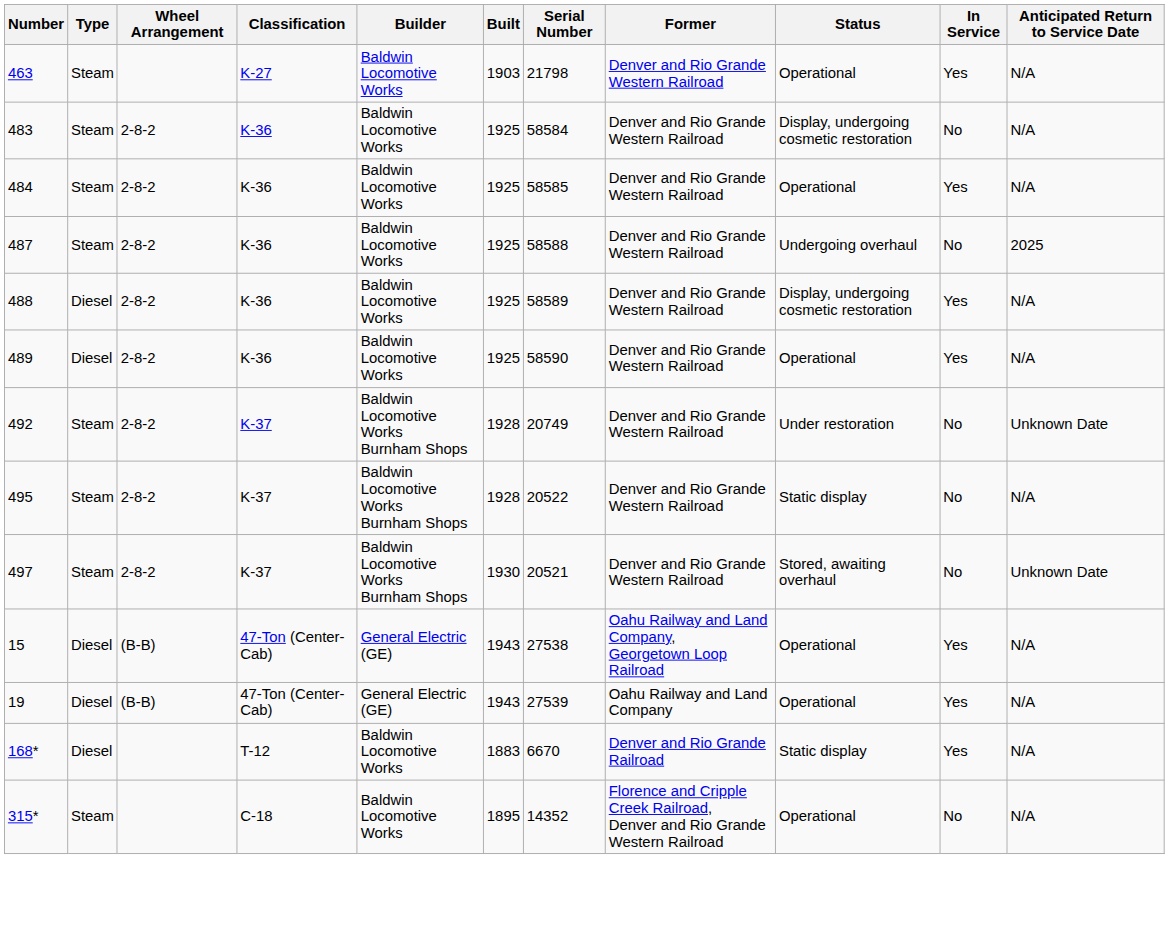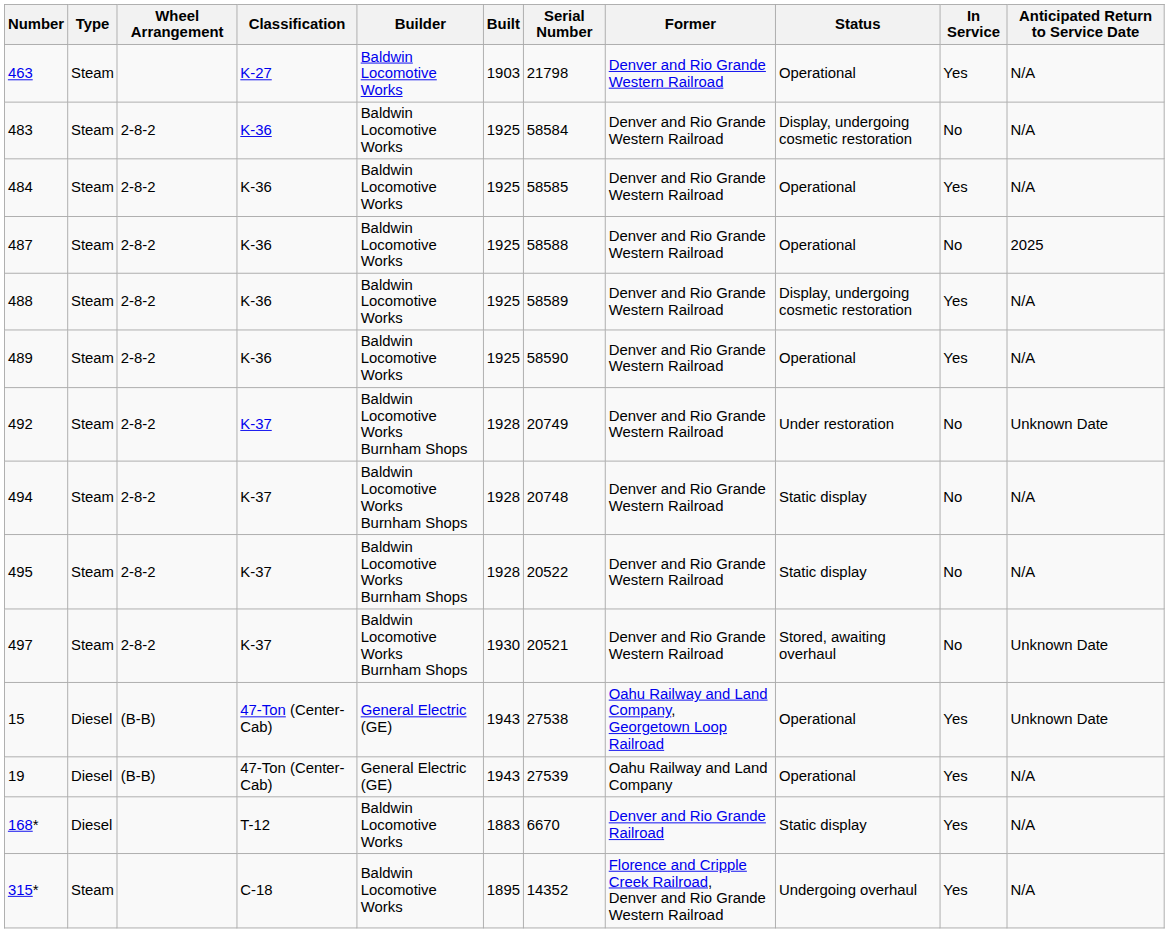 <table class="wikitable">
 <tr>
 <th>Number</th>
 <th>Type</th>
 <th>Wheel Arrangement</th>
 <th>Classification</th>
 <th>Builder</th>
 <th>Built</th>
 <th>Serial Number</th>
 <th>Former</th>
 <th>Status</th>
 <th>In Service</th>
 <th>Anticipated Return to Service Date</th>
 </tr>
 <tr>
 <td><a href='#'>463</a></td>
 <td>Steam</td>
 <td></td>
 <td><a href='#'>K-27</a></td>
 <td><a href='#'>Baldwin Locomotive Works</a></td>
 <td>1903</td>
 <td>21798</td>
 <td><a href='#'>Denver and Rio Grande Western Railroad</a></td>
 <td>Operational</td>
 <td>Yes</td>
 <td>N/A</td>
 </tr>
 <tr>
 <td>483</td>
 <td>Steam</td>
 <td>2-8-2</td>
 <td><a href='#'>K-36</a></td>
 <td>Baldwin Locomotive Works</td>
 <td>1925</td>
 <td>58584</td>
 <td>Denver and Rio Grande Western Railroad</td>
 <td>Display, undergoing cosmetic restoration</td>
 <td>No</td>
 <td>N/A</td>
 </tr>
 <tr>
 <td>484</td>
 <td>Steam</td>
 <td>2-8-2</td>
 <td>K-36</td>
 <td>Baldwin Locomotive Works</td>
 <td>1925</td>
 <td>58585</td>
 <td>Denver and Rio Grande Western Railroad</td>
 <td>Operational</td>
 <td>Yes</td>
 <td>N/A</td>
 </tr>
 <tr>
 <td>487</td>
 <td>Steam</td>
 <td>2-8-2</td>
 <td>K-36</td>
 <td>Baldwin Locomotive Works</td>
 <td>1925</td>
 <td>58588</td>
 <td>Denver and Rio Grande Western Railroad</td>
-<td>Undergoing overhaul</td>
+<td>Operational</td>
 <td>No</td>
 <td>2025</td>
 </tr>
 <tr>
 <td>488</td>
-<td>Diesel</td>
+<td>Steam</td>
 <td>2-8-2</td>
 <td>K-36</td>
 <td>Baldwin Locomotive Works</td>
 <td>1925</td>
 <td>58589</td>
 <td>Denver and Rio Grande Western Railroad</td>
 <td>Display, undergoing cosmetic restoration</td>
 <td>Yes</td>
 <td>N/A</td>
 </tr>
 <tr>
 <td>489</td>
-<td>Diesel</td>
+<td>Steam</td>
 <td>2-8-2</td>
 <td>K-36</td>
 <td>Baldwin Locomotive Works</td>
 <td>1925</td>
 <td>58590</td>
 <td>Denver and Rio Grande Western Railroad</td>
 <td>Operational</td>
 <td>Yes</td>
 <td>N/A</td>
 </tr>
 <tr>
 <td>492</td>
 <td>Steam</td>
 <td>2-8-2</td>
 <td><a href='#'>K-37</a></td>
 <td>Baldwin Locomotive Works<br>Burnham Shops</td>
 <td>1928</td>
 <td>20749</td>
 <td>Denver and Rio Grande Western Railroad</td>
 <td>Under restoration</td>
 <td>No</td>
 <td>Unknown Date</td>
+</tr>
+<tr>
+<td>494</td>
+<td>Steam</td>
+<td>2-8-2</td>
+<td>K-37</td>
+<td>Baldwin Locomotive Works<br>Burnham Shops</td>
+<td>1928</td>
+<td>20748</td>
+<td>Denver and Rio Grande Western Railroad</td>
+<td>Static display</td>
+<td>No</td>
+<td>N/A</td>
 </tr>
 <tr>
 <td>495</td>
 <td>Steam</td>
 <td>2-8-2</td>
 <td>K-37</td>
 <td>Baldwin Locomotive Works<br>Burnham Shops</td>
 <td>1928</td>
 <td>20522</td>
 <td>Denver and Rio Grande Western Railroad</td>
 <td>Static display</td>
 <td>No</td>
 <td>N/A</td>
 </tr>
 <tr>
 <td>497</td>
 <td>Steam</td>
 <td>2-8-2</td>
 <td>K-37</td>
 <td>Baldwin Locomotive Works<br>Burnham Shops</td>
 <td>1930</td>
 <td>20521</td>
 <td>Denver and Rio Grande Western Railroad</td>
 <td>Stored, awaiting overhaul</td>
 <td>No</td>
 <td>Unknown Date</td>
 </tr>
 <tr>
 <td>15</td>
 <td>Diesel</td>
 <td>(B-B)</td>
 <td><a href='#'>47-Ton</a> (Center-Cab)</td>
 <td><a href='#'>General Electric</a> (GE)</td>
 <td>1943</td>
 <td>27538</td>
 <td><a href='#'>Oahu Railway and Land Company</a>,<br><a href='#'>Georgetown Loop Railroad</a></td>
 <td>Operational</td>
 <td>Yes</td>
-<td>N/A</td>
+<td>Unknown Date</td>
 </tr>
 <tr>
 <td>19</td>
 <td>Diesel</td>
 <td>(B-B)</td>
 <td>47-Ton (Center-Cab)</td>
 <td>General Electric (GE)</td>
 <td>1943</td>
 <td>27539</td>
 <td>Oahu Railway and Land Company</td>
 <td>Operational</td>
 <td>Yes</td>
 <td>N/A</td>
 </tr>
 <tr>
 <td><a href='#'>168</a>*</td>
 <td>Diesel</td>
 <td></td>
 <td>T-12</td>
 <td>Baldwin Locomotive Works</td>
 <td>1883</td>
 <td>6670</td>
 <td><a href='#'>Denver and Rio Grande Railroad</a></td>
 <td>Static display</td>
 <td>Yes</td>
 <td>N/A</td>
 </tr>
 <tr>
 <td><a href='#'>315</a>*</td>
 <td>Steam</td>
 <td></td>
 <td>C-18</td>
 <td>Baldwin Locomotive Works</td>
 <td>1895</td>
 <td>14352</td>
 <td><a href='#'>Florence and Cripple Creek Railroad</a>,<br>Denver and Rio Grande Western Railroad</td>
-<td>Operational</td>
-<td>No</td>
+<td>Undergoing overhaul</td>
+<td>Yes</td>
 <td>N/A</td>
 </tr>
 </table>
